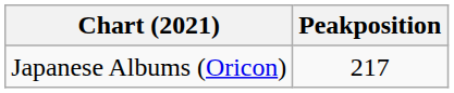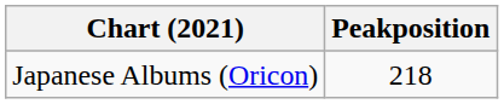 <table class="wikitable">
 <tr>
 <th>Chart (2021)</th>
 <th>Peakposition</th>
 </tr>
 <tr>
 <td>Japanese Albums (<a href='#'>Oricon</a>)</td>
-<td align="center">217</td>
+<td align="center">218</td>
 </tr>
 </table>
